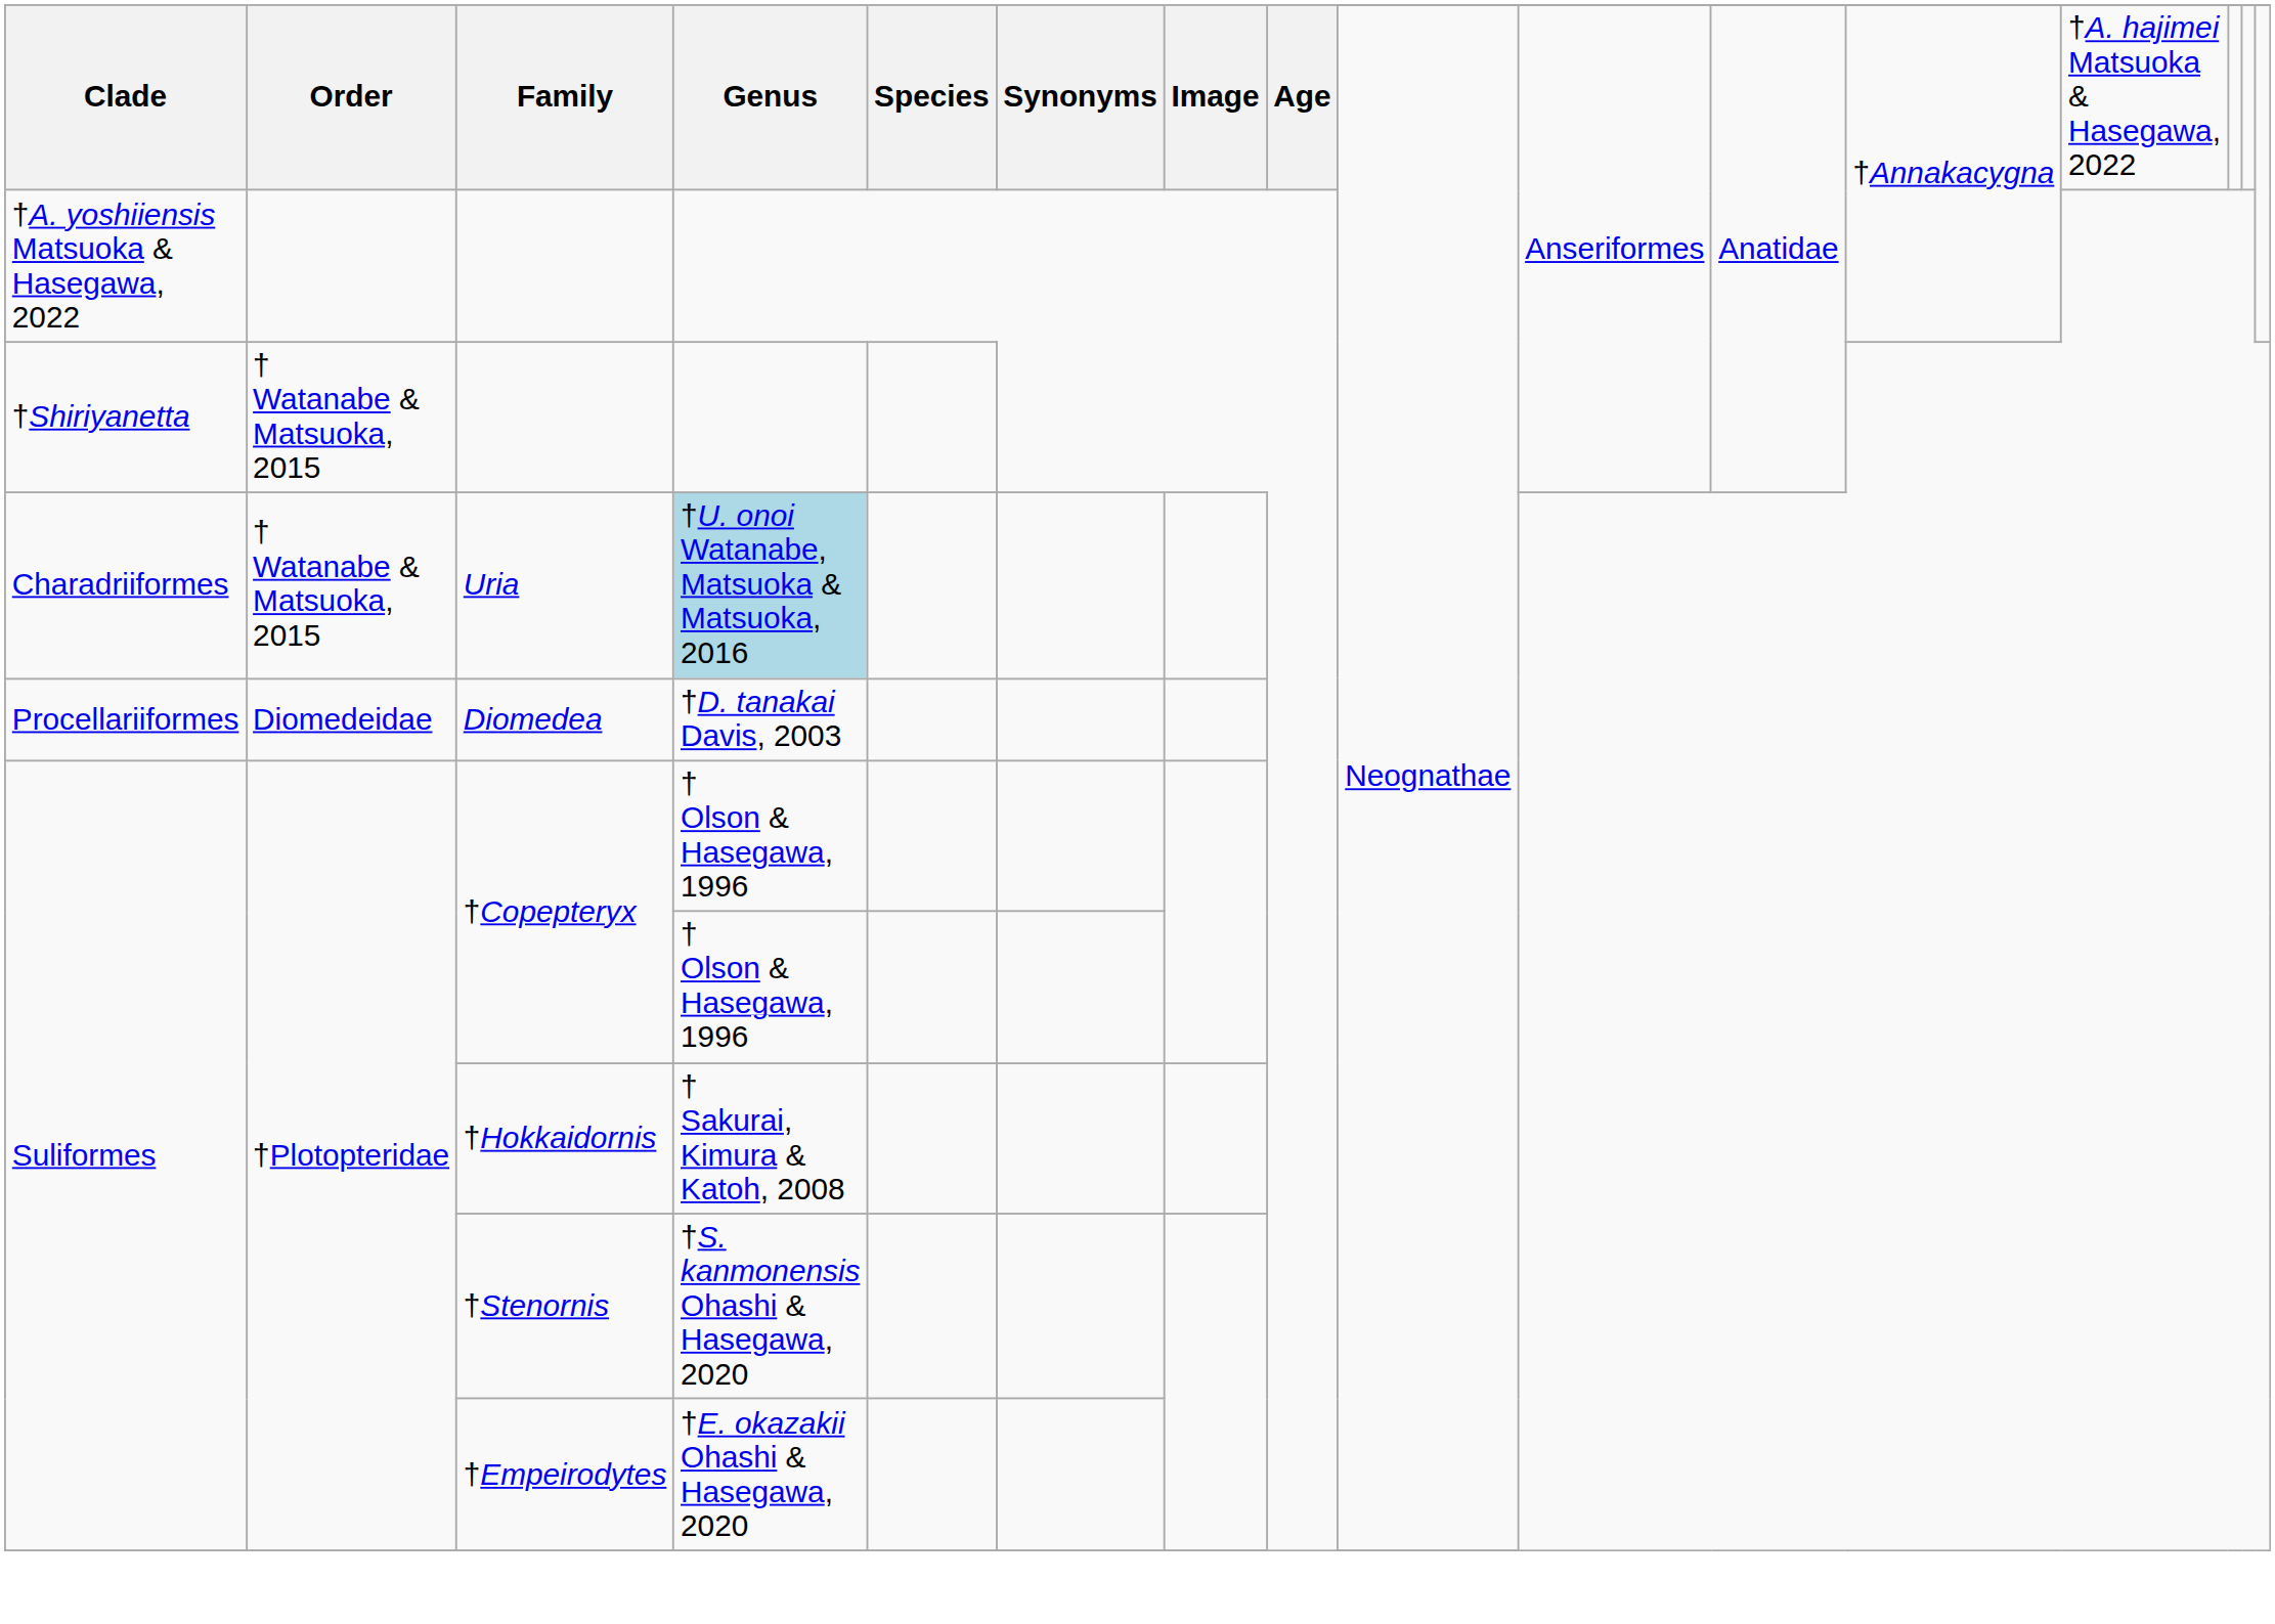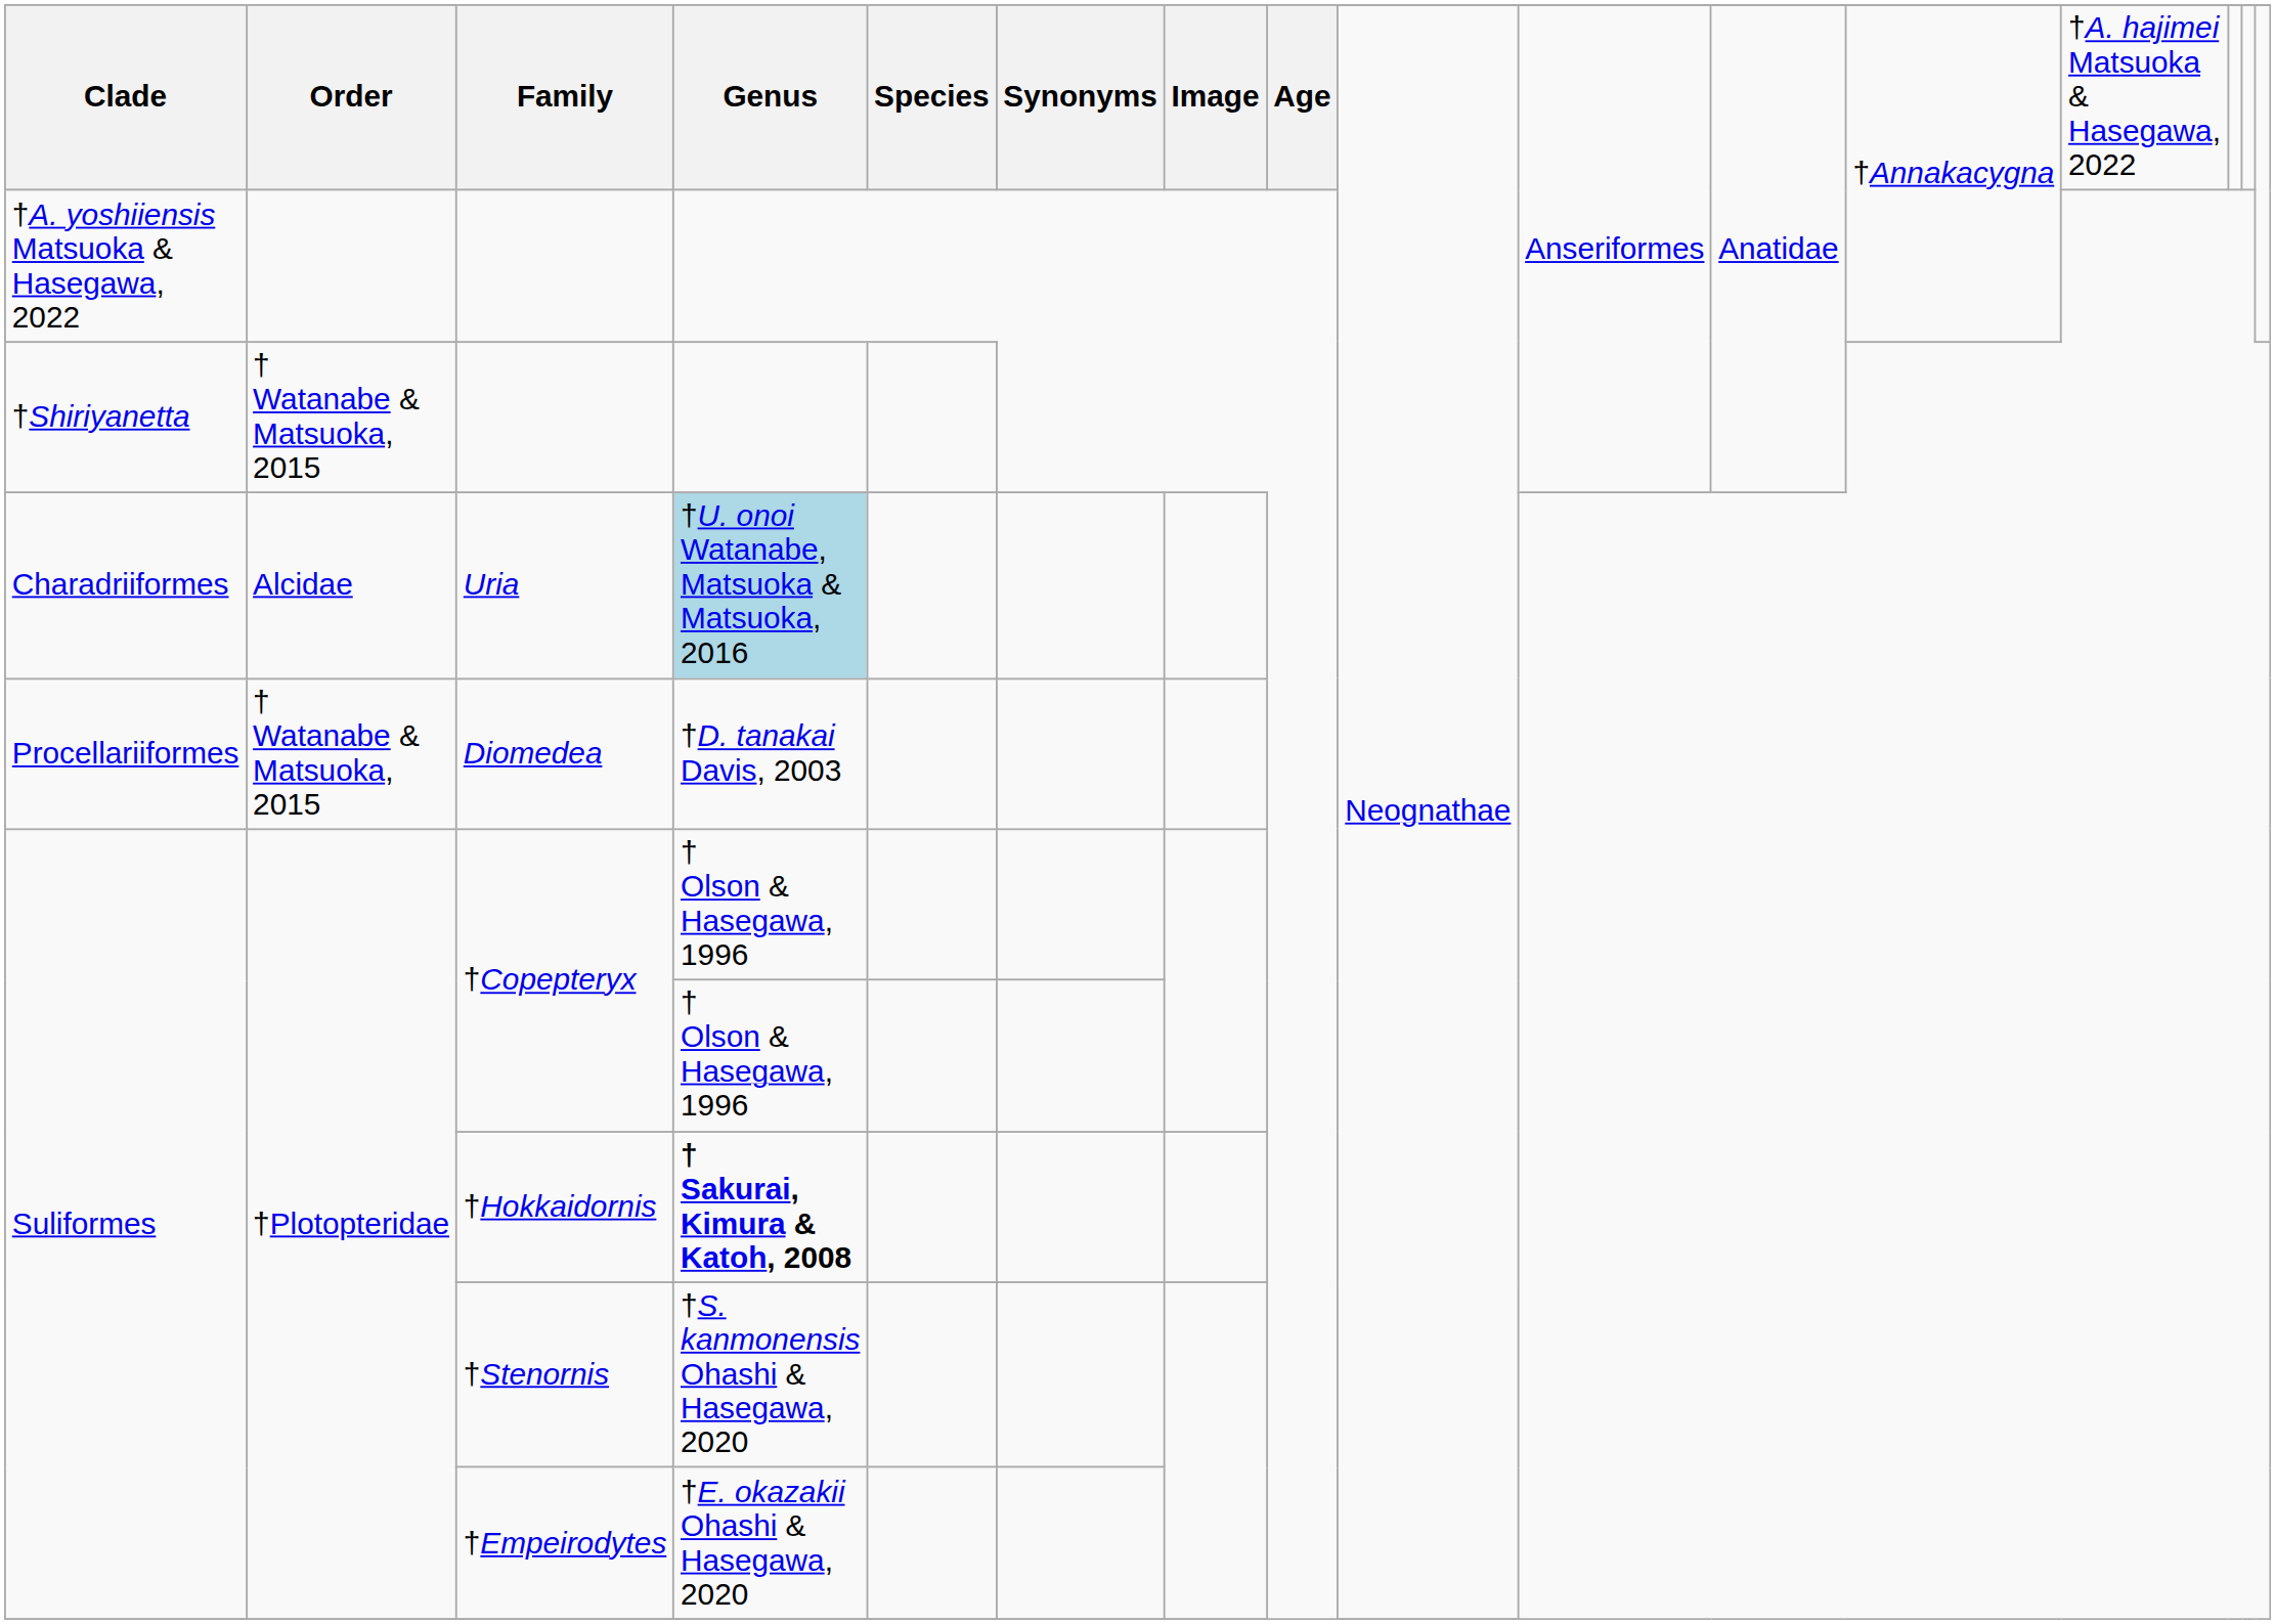 <table class="wikitable sortable"  style="width:100%;">
 <tr>
 <th width="10%" rowspan="2">Clade</th>
 <th width="10%" rowspan="2">Order</th>
 <th width="10%" rowspan="2">Family</th>
 <th width="10%" rowspan="2">Genus</th>
 <th width="25%" rowspan="2">Species</th>
 <th width="10%" rowspan="2">Synonyms</th>
 <th width="10%" rowspan="2" class="unsortable">Image</th>
 <th width="15%" rowspan="2">Age</th>
 </tr>
 <tr>
 <td rowspan="10"><a href='#'>Neognathae</a></td>
 <td rowspan="3"><a href='#'>Anseriformes</a></td>
 <td rowspan="3"><a href='#'>Anatidae</a></td>
 <td rowspan="2">†<em><a href='#'>Annakacygna</a></em></td>
 <td>†<em><a href='#'>A. hajimei</a></em><br><a href='#'>Matsuoka</a> & <a href='#'>Hasegawa</a>, 2022</td>
 <td></td>
 <td></td>
 <td rowspan="2"></td>
 </tr>
 <tr>
 <td>†<em><a href='#'>A. yoshiiensis</a></em><br><a href='#'>Matsuoka</a> & <a href='#'>Hasegawa</a>, 2022</td>
 <td></td>
 <td></td>
 </tr>
 <tr>
 <td>†<em><a href='#'>Shiriyanetta</a></em></td>
 <td>†<em></em><br><a href='#'>Watanabe</a> & <a href='#'>Matsuoka</a>, 2015</td>
 <td></td>
 <td></td>
 <td></td>
 </tr>
 <tr>
 <td><a href='#'>Charadriiformes</a></td>
-<td>†<em></em><br><a href='#'>Watanabe</a> & <a href='#'>Matsuoka</a>, 2015</td>
+<td><a href='#'>Alcidae</a></td>
 <td><em><a href='#'>Uria</a></em></td>
 <td style="background: lightblue;">†<em><a href='#'>U. onoi</a></em><br><a href='#'>Watanabe</a>, <a href='#'>Matsuoka</a> & <a href='#'>Matsuoka</a>, 2016</td>
 <td></td>
 <td></td>
 <td></td>
 </tr>
 <tr>
 <td><a href='#'>Procellariiformes</a></td>
-<td><a href='#'>Diomedeidae</a></td>
+<td>†<em></em><br><a href='#'>Watanabe</a> & <a href='#'>Matsuoka</a>, 2015</td>
 <td><em><a href='#'>Diomedea</a></em></td>
 <td>†<em><a href='#'>D. tanakai</a></em><br><a href='#'>Davis</a>, 2003</td>
 <td></td>
 <td></td>
 <td></td>
 </tr>
 <tr>
 <td rowspan="5"><a href='#'>Suliformes</a></td>
 <td rowspan="5">†<a href='#'>Plotopteridae</a></td>
 <td rowspan="2">†<em><a href='#'>Copepteryx</a></em></td>
 <td>†<em></em><br><a href='#'>Olson</a> & <a href='#'>Hasegawa</a>, 1996</td>
 <td></td>
 <td></td>
 <td rowspan="2"></td>
 </tr>
 <tr>
 <td>†<em></em><br><a href='#'>Olson</a> & <a href='#'>Hasegawa</a>, 1996</td>
 <td></td>
 <td></td>
 </tr>
 <tr>
 <td>†<em><a href='#'>Hokkaidornis</a></em></td>
-<td>†<em></em><br><a href='#'>Sakurai</a>, <a href='#'>Kimura</a> & <a href='#'>Katoh</a>, 2008</td>
+<td><strong>†<em></em><br><a href='#'>Sakurai</a>, <a href='#'>Kimura</a> & <a href='#'>Katoh</a>, 2008</strong></td>
 <td></td>
 <td></td>
 <td></td>
 </tr>
 <tr>
 <td>†<em><a href='#'>Stenornis</a></em></td>
 <td>†<em><a href='#'>S. kanmonensis</a></em><br><a href='#'>Ohashi</a> & <a href='#'>Hasegawa</a>, 2020</td>
 <td></td>
 <td></td>
 <td rowspan="2"></td>
 </tr>
 <tr>
 <td>†<em><a href='#'>Empeirodytes</a></em></td>
 <td>†<em><a href='#'>E. okazakii</a></em><br><a href='#'>Ohashi</a> & <a href='#'>Hasegawa</a>, 2020</td>
 <td></td>
 <td></td>
 </tr>
 <tr>
 </tr>
 </table>
